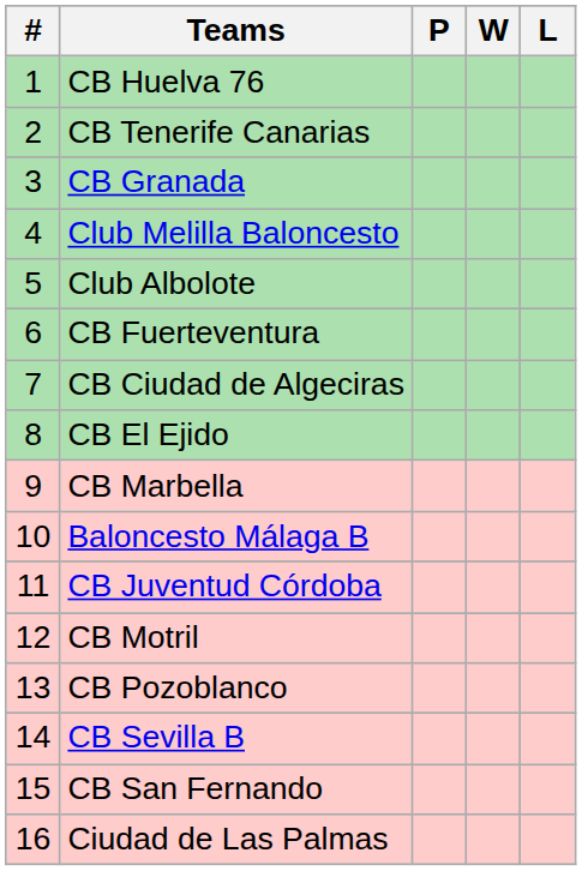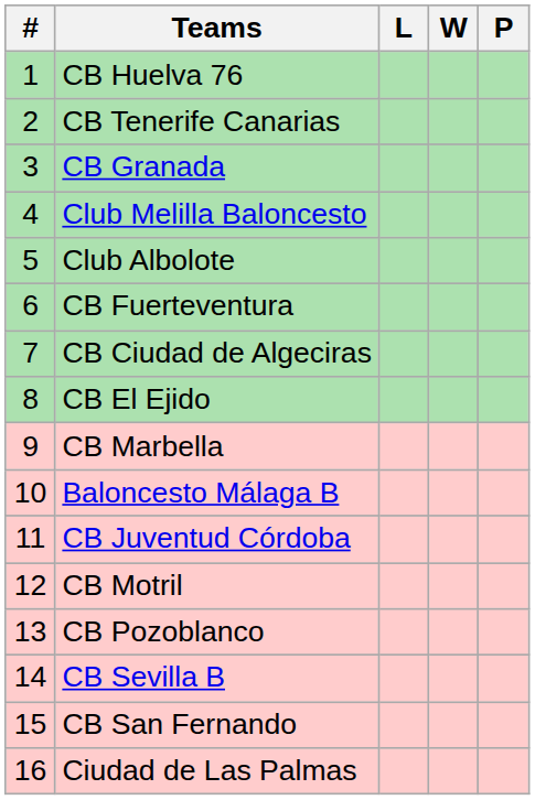 <table class="wikitable" style="text-align: center;">
 <tr>
 <th width=20>#</th>
 <th>Teams</th>
+<th width=20>L</th>
+<th width=20>W</th>
 <th width=20>P</th>
-<th width=20>W</th>
-<th width=20>L</th>
 </tr>
 <tr bgcolor=ACE1AF>
 <td>1</td>
 <td align=left>CB Huelva 76</td>
 <td></td>
 <td></td>
 <td></td>
 </tr>
 <tr bgcolor=ACE1AF>
 <td>2</td>
 <td align=left>CB Tenerife Canarias</td>
 <td></td>
 <td></td>
 <td></td>
 </tr>
 <tr bgcolor=ACE1AF>
 <td>3</td>
 <td align=left><a href='#'>CB Granada</a></td>
 <td></td>
 <td></td>
 <td></td>
 </tr>
 <tr bgcolor=ACE1AF>
 <td>4</td>
 <td align=left><a href='#'>Club Melilla Baloncesto</a></td>
 <td></td>
 <td></td>
 <td></td>
 </tr>
 <tr bgcolor=ACE1AF>
 <td>5</td>
 <td align=left>Club Albolote</td>
 <td></td>
 <td></td>
 <td></td>
 </tr>
 <tr bgcolor=ACE1AF>
 <td>6</td>
 <td align=left>CB Fuerteventura</td>
 <td></td>
 <td></td>
 <td></td>
 </tr>
 <tr bgcolor=ACE1AF>
 <td>7</td>
 <td align=left>CB Ciudad de Algeciras</td>
 <td></td>
 <td></td>
 <td></td>
 </tr>
 <tr bgcolor=ACE1AF>
 <td>8</td>
 <td align=left>CB El Ejido</td>
 <td></td>
 <td></td>
 <td></td>
 </tr>
 <tr bgcolor=FFCCCC>
 <td>9</td>
 <td align=left>CB Marbella</td>
 <td></td>
 <td></td>
 <td></td>
 </tr>
 <tr bgcolor=FFCCCC>
 <td>10</td>
 <td align=left><a href='#'>Baloncesto Málaga B</a></td>
 <td></td>
 <td></td>
 <td></td>
 </tr>
 <tr bgcolor=FFCCCC>
 <td>11</td>
 <td align=left><a href='#'>CB Juventud Córdoba</a></td>
 <td></td>
 <td></td>
 <td></td>
 </tr>
 <tr bgcolor=FFCCCC>
 <td>12</td>
 <td align=left>CB Motril</td>
 <td></td>
 <td></td>
 <td></td>
 </tr>
 <tr bgcolor=FFCCCC>
 <td>13</td>
 <td align=left>CB Pozoblanco</td>
 <td></td>
 <td></td>
 <td></td>
 </tr>
 <tr bgcolor=FFCCCC>
 <td>14</td>
 <td align=left><a href='#'>CB Sevilla B</a></td>
 <td></td>
 <td></td>
 <td></td>
 </tr>
 <tr bgcolor=FFCCCC>
 <td>15</td>
 <td align=left>CB San Fernando</td>
 <td></td>
 <td></td>
 <td></td>
 </tr>
 <tr bgcolor=FFCCCC>
 <td>16</td>
 <td align=left>Ciudad de Las Palmas</td>
 <td></td>
 <td></td>
 <td></td>
 </tr>
 </table>
